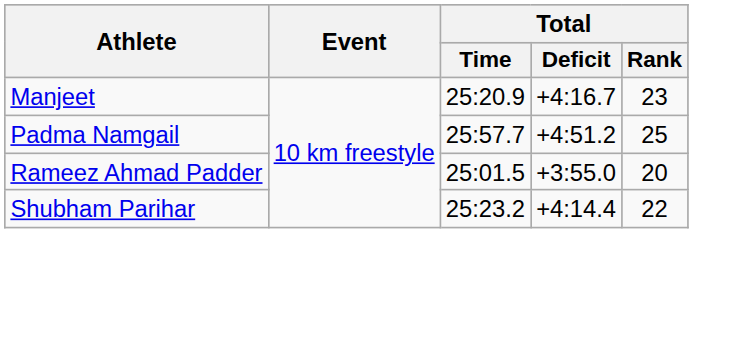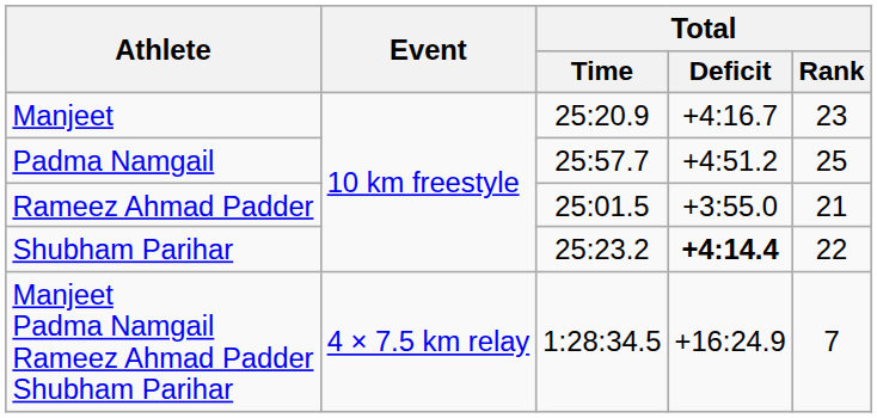 <table class="wikitable" style="font-size:90%">
 <tr>
 <th rowspan=2>Athlete</th>
 <th rowspan=2>Event</th>
 <th colspan=3>Total</th>
 </tr>
 <tr style="font-size: 95%">
 <th>Time</th>
 <th>Deficit</th>
 <th>Rank</th>
 </tr>
 <tr align=center>
 <td align=left><a href='#'>Manjeet</a></td>
 <td align=left rowspan=4><a href='#'>10 km freestyle</a></td>
 <td>25:20.9</td>
 <td>+4:16.7</td>
 <td>23</td>
 </tr>
 <tr align=center>
 <td align=left><a href='#'>Padma Namgail</a></td>
 <td>25:57.7</td>
 <td>+4:51.2</td>
 <td>25</td>
 </tr>
 <tr align=center>
 <td align=left><a href='#'>Rameez Ahmad Padder</a></td>
 <td>25:01.5</td>
 <td>+3:55.0</td>
-<td>20</td>
+<td>21</td>
 </tr>
 <tr align=center>
 <td align=left><a href='#'>Shubham Parihar</a></td>
 <td>25:23.2</td>
-<td>+4:14.4</td>
+<td><strong>+4:14.4</strong></td>
 <td>22</td>
 </tr>
+<tr align=center>
+<td align=left><a href='#'>Manjeet</a><br><a href='#'>Padma Namgail</a><br><a href='#'>Rameez Ahmad Padder</a><br><a href='#'>Shubham Parihar</a></td>
+<td align=left><a href='#'>4 × 7.5 km relay</a></td>
+<td>1:28:34.5</td>
+<td>+16:24.9</td>
+<td>7</td>
+</tr>
 </table>
